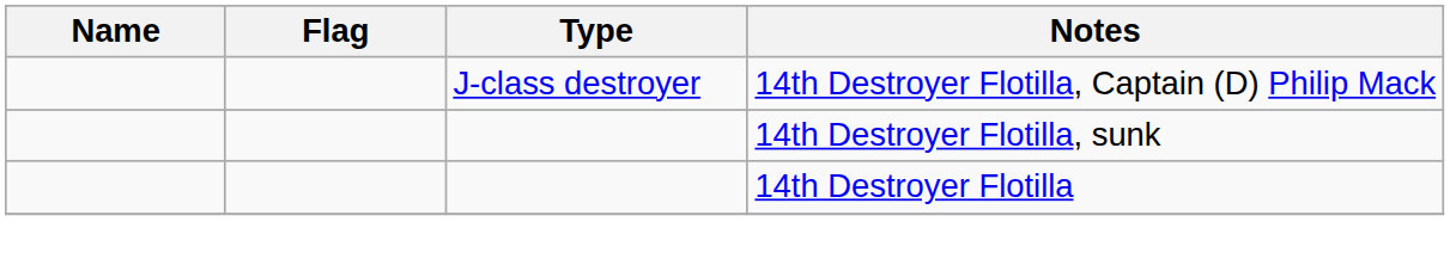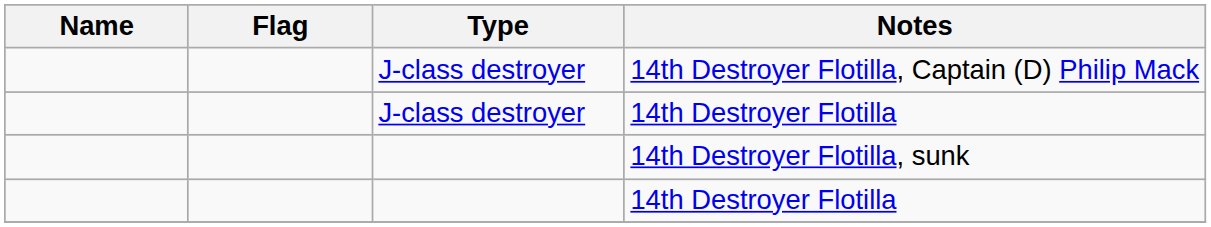 <table class="wikitable sortable">
 <tr>
 <th scope="col" width="100px">Name</th>
 <th scope="col" width="100px">Flag</th>
 <th scope="col" width="140px">Type</th>
 <th>Notes</th>
 </tr>
 <tr>
 <td align="left"></td>
 <td align="left"></td>
 <td align="left"><a href='#'>J-class destroyer</a></td>
 <td align="left"><a href='#'>14th Destroyer Flotilla</a>, Captain (D) <a href='#'>Philip Mack</a></td>
 </tr>
 <tr>
 <td align="left"></td>
 <td align="left"></td>
+<td align="left"><a href='#'>J-class destroyer</a></td>
+<td align="left"><a href='#'>14th Destroyer Flotilla</a></td>
+</tr>
+<tr>
+<td align="left"></td>
+<td align="left"></td>
 <td align="left"></td>
 <td align="left"><a href='#'>14th Destroyer Flotilla</a>, sunk</td>
 </tr>
 <tr>
 <td align="left"></td>
 <td align="left"></td>
 <td align="left"></td>
 <td align="left"><a href='#'>14th Destroyer Flotilla</a></td>
 </tr>
 <tr>
 </tr>
 </table>
